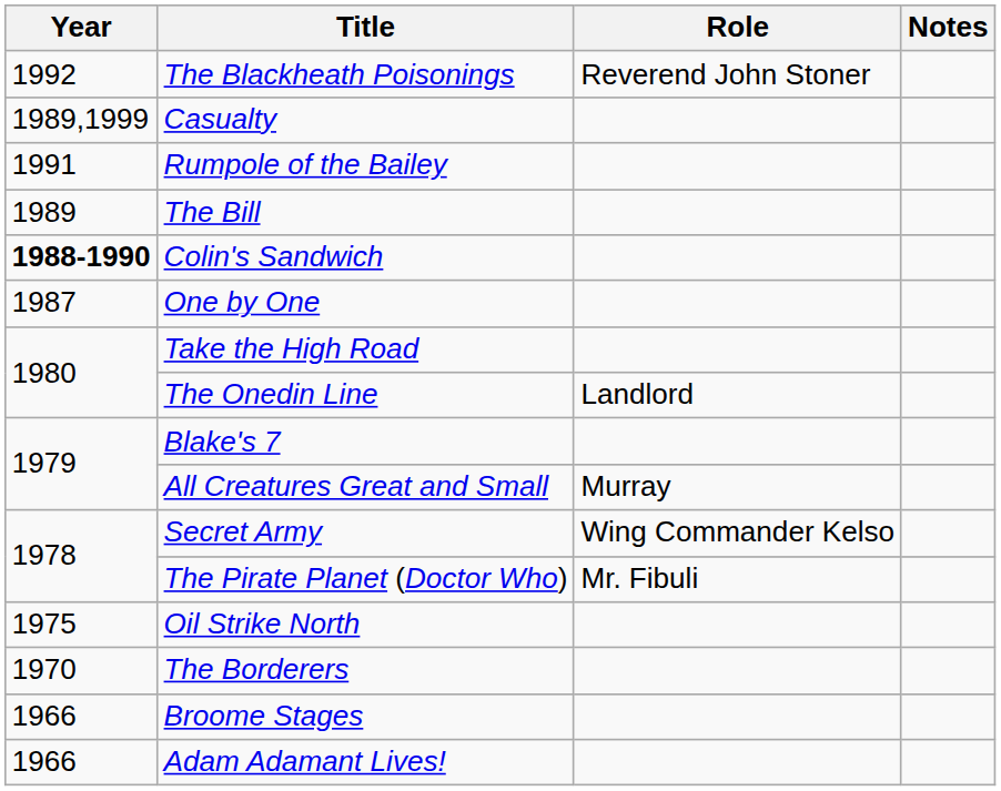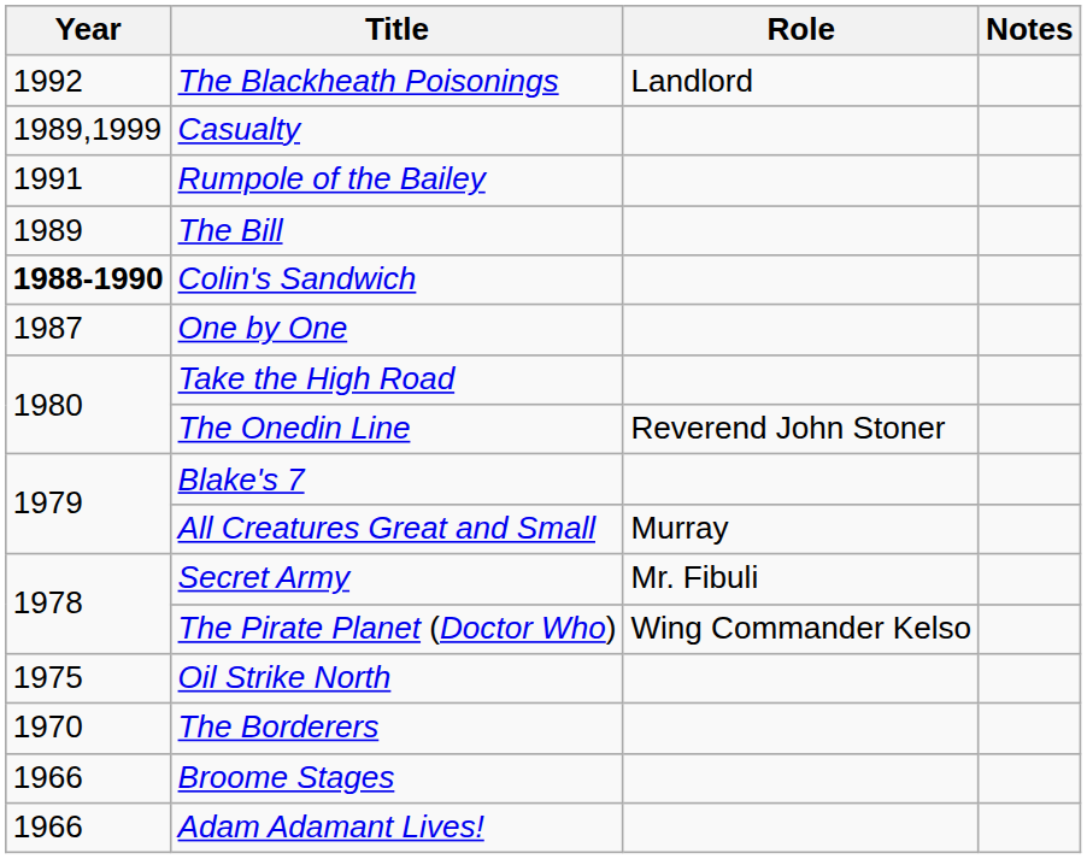 <table class="wikitable sortable">
 <tr>
 <th>Year</th>
 <th>Title</th>
 <th>Role</th>
 <th class="unsortable">Notes</th>
 </tr>
 <tr>
 <td>1992</td>
 <td><em><a href='#'>The Blackheath Poisonings</a></em></td>
-<td>Reverend John Stoner</td>
+<td>Landlord</td>
 <td></td>
 </tr>
 <tr>
 <td>1989,1999</td>
 <td><em><a href='#'>Casualty</a></em></td>
 <td></td>
 <td></td>
 </tr>
 <tr>
 <td>1991</td>
 <td><em><a href='#'>Rumpole of the Bailey</a></em></td>
 <td></td>
 <td></td>
 </tr>
 <tr>
 <td>1989</td>
 <td><em><a href='#'>The Bill</a></em></td>
 <td></td>
 <td></td>
 </tr>
 <tr>
 <td><strong>1988-1990</strong></td>
 <td><em><a href='#'>Colin's Sandwich</a></em></td>
 <td></td>
 <td></td>
 </tr>
 <tr>
 <td>1987</td>
 <td><em><a href='#'>One by One</a></em></td>
 <td></td>
 <td></td>
 </tr>
 <tr>
 <td rowspan=2>1980</td>
 <td><em><a href='#'>Take the High Road</a></em></td>
 <td></td>
 <td></td>
 </tr>
 <tr>
 <td><em><a href='#'>The Onedin Line</a></em></td>
-<td>Landlord</td>
+<td>Reverend John Stoner</td>
 <td></td>
 </tr>
 <tr>
 <td rowspan=2>1979</td>
 <td><em><a href='#'>Blake's 7</a></em></td>
 <td></td>
 <td></td>
 </tr>
 <tr>
 <td><em><a href='#'>All Creatures Great and Small</a></em></td>
 <td>Murray</td>
 <td></td>
 </tr>
 <tr>
 <td rowspan=2>1978</td>
 <td><em><a href='#'>Secret Army</a></em></td>
-<td>Wing Commander Kelso</td>
+<td>Mr. Fibuli</td>
 <td></td>
 </tr>
 <tr>
 <td><em><a href='#'>The Pirate Planet</a></em> (<em><a href='#'>Doctor Who</a></em>)</td>
-<td>Mr. Fibuli</td>
+<td>Wing Commander Kelso</td>
 <td></td>
 </tr>
 <tr>
 <td>1975</td>
 <td><em><a href='#'>Oil Strike North</a></em></td>
 <td></td>
 <td></td>
 </tr>
 <tr>
 <td>1970</td>
 <td><em><a href='#'>The Borderers</a></em></td>
 <td></td>
 <td></td>
 </tr>
 <tr>
 <td>1966</td>
 <td><em><a href='#'>Broome Stages</a></em></td>
 <td></td>
 <td></td>
 </tr>
 <tr>
 <td>1966</td>
 <td><em><a href='#'>Adam Adamant Lives!</a></em></td>
 <td></td>
 <td></td>
 </tr>
 </table>
